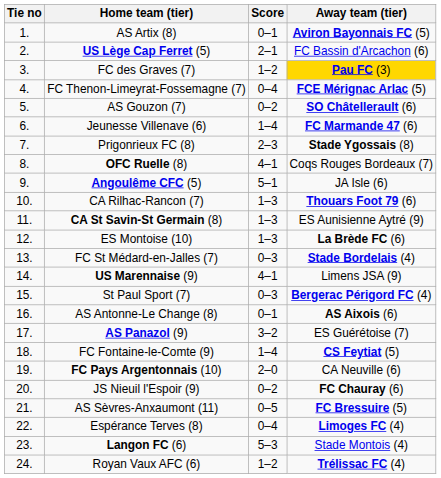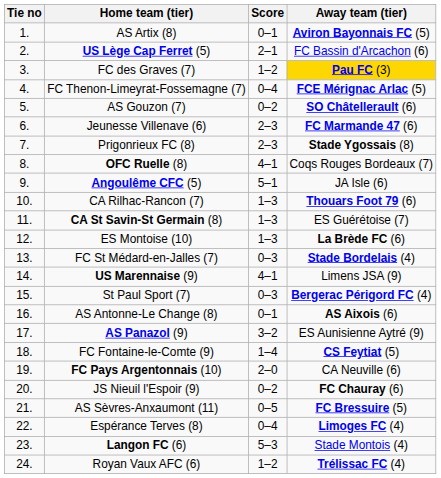 <table class="wikitable" style="text-align: center">
 <tr>
 <th>Tie no</th>
 <th>Home team (tier)</th>
 <th>Score</th>
 <th>Away team (tier)</th>
 </tr>
 <tr>
 <td>1.</td>
 <td>AS Artix (8)</td>
 <td>0–1</td>
 <td><strong><a href='#'>Aviron Bayonnais FC</a></strong> (5)</td>
 </tr>
 <tr>
 <td>2.</td>
 <td><strong><a href='#'>US Lège Cap Ferret</a></strong> (5)</td>
 <td>2–1</td>
 <td><a href='#'>FC Bassin d'Arcachon</a> (6)</td>
 </tr>
 <tr>
 <td>3.</td>
 <td>FC des Graves (7)</td>
 <td>1–2 </td>
 <td style="background: gold;"><strong><a href='#'>Pau FC</a></strong> (3)</td>
 </tr>
 <tr>
 <td>4.</td>
 <td>FC Thenon-Limeyrat-Fossemagne (7)</td>
 <td>0–4</td>
 <td><strong><a href='#'>FCE Mérignac Arlac</a></strong> (5)</td>
 </tr>
 <tr>
 <td>5.</td>
 <td>AS Gouzon (7)</td>
 <td>0–2</td>
 <td><strong><a href='#'>SO Châtellerault</a></strong> (6)</td>
 </tr>
 <tr>
 <td>6.</td>
 <td>Jeunesse Villenave (6)</td>
-<td>1–4</td>
+<td>2–3 </td>
 <td><strong><a href='#'>FC Marmande 47</a></strong> (6)</td>
 </tr>
 <tr>
 <td>7.</td>
 <td>Prigonrieux FC (8)</td>
 <td>2–3</td>
 <td><strong>Stade Ygossais</strong> (8)</td>
 </tr>
 <tr>
 <td>8.</td>
 <td><strong>OFC Ruelle</strong> (8)</td>
 <td>4–1</td>
 <td>Coqs Rouges Bordeaux (7)</td>
 </tr>
 <tr>
 <td>9.</td>
 <td><strong><a href='#'>Angoulême CFC</a></strong> (5)</td>
 <td>5–1</td>
 <td>JA Isle (6)</td>
 </tr>
 <tr>
 <td>10.</td>
 <td>CA Rilhac-Rancon (7)</td>
 <td>1–3</td>
 <td><strong><a href='#'>Thouars Foot 79</a></strong> (6)</td>
 </tr>
 <tr>
 <td>11.</td>
 <td><strong>CA St Savin-St Germain</strong> (8)</td>
 <td>1–3</td>
-<td>ES Aunisienne Aytré (9)</td>
+<td>ES Guérétoise (7)</td>
 </tr>
 <tr>
 <td>12.</td>
 <td>ES Montoise (10)</td>
 <td>1–3 </td>
 <td><strong>La Brède FC</strong> (6)</td>
 </tr>
 <tr>
 <td>13.</td>
 <td>FC St Médard-en-Jalles (7)</td>
 <td>0–3</td>
 <td><strong><a href='#'>Stade Bordelais</a></strong> (4)</td>
 </tr>
 <tr>
 <td>14.</td>
 <td><strong>US Marennaise</strong> (9)</td>
 <td>4–1 </td>
 <td>Limens JSA (9)</td>
 </tr>
 <tr>
 <td>15.</td>
 <td>St Paul Sport (7)</td>
 <td>0–3</td>
 <td><strong><a href='#'>Bergerac Périgord FC</a></strong> (4)</td>
 </tr>
 <tr>
 <td>16.</td>
 <td>AS Antonne-Le Change (8)</td>
 <td>0–1</td>
 <td><strong>AS Aixois</strong> (6)</td>
 </tr>
 <tr>
 <td>17.</td>
 <td><strong><a href='#'>AS Panazol</a></strong> (9)</td>
 <td>3–2</td>
-<td>ES Guérétoise (7)</td>
+<td>ES Aunisienne Aytré (9)</td>
 </tr>
 <tr>
 <td>18.</td>
 <td>FC Fontaine-le-Comte (9)</td>
 <td>1–4</td>
 <td><strong><a href='#'>CS Feytiat</a></strong> (5)</td>
 </tr>
 <tr>
 <td>19.</td>
 <td><strong>FC Pays Argentonnais</strong> (10)</td>
 <td>2–0</td>
 <td>CA Neuville (6)</td>
 </tr>
 <tr>
 <td>20.</td>
 <td>JS Nieuil l'Espoir (9)</td>
 <td>0–2</td>
 <td><strong>FC Chauray</strong> (6)</td>
 </tr>
 <tr>
 <td>21.</td>
 <td>AS Sèvres-Anxaumont (11)</td>
 <td>0–5</td>
 <td><strong><a href='#'>FC Bressuire</a></strong> (5)</td>
 </tr>
 <tr>
 <td>22.</td>
 <td>Espérance Terves (8)</td>
 <td>0–4 </td>
 <td><strong><a href='#'>Limoges FC</a></strong> (4)</td>
 </tr>
 <tr>
 <td>23.</td>
 <td><strong>Langon FC</strong> (6)</td>
 <td>5–3</td>
 <td><a href='#'>Stade Montois</a> (4)</td>
 </tr>
 <tr>
 <td>24.</td>
 <td>Royan Vaux AFC (6)</td>
 <td>1–2 </td>
 <td><strong><a href='#'>Trélissac FC</a></strong> (4)</td>
 </tr>
 </table>
